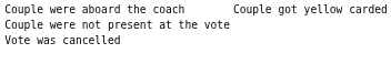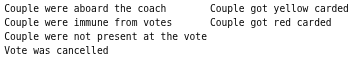 <table>
 <tr>
 <td> Couple were aboard the coach</td>
 <td> Couple got yellow carded</td>
+</tr>
+<tr>
+<td> Couple were immune from votes</td>
+<td> Couple got red carded</td>
 </tr>
 <tr>
 <td> Couple were not present at the vote</td>
 </tr>
 <tr>
 <td> Vote was cancelled</td>
 </tr>
 </table>
